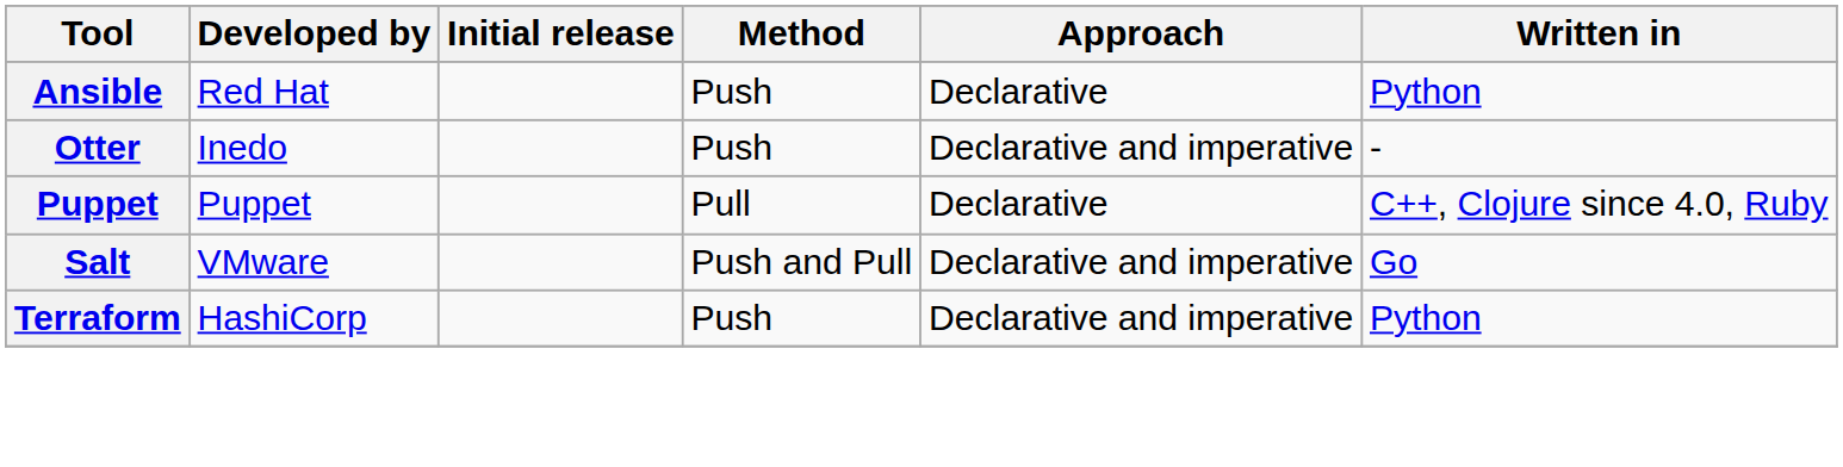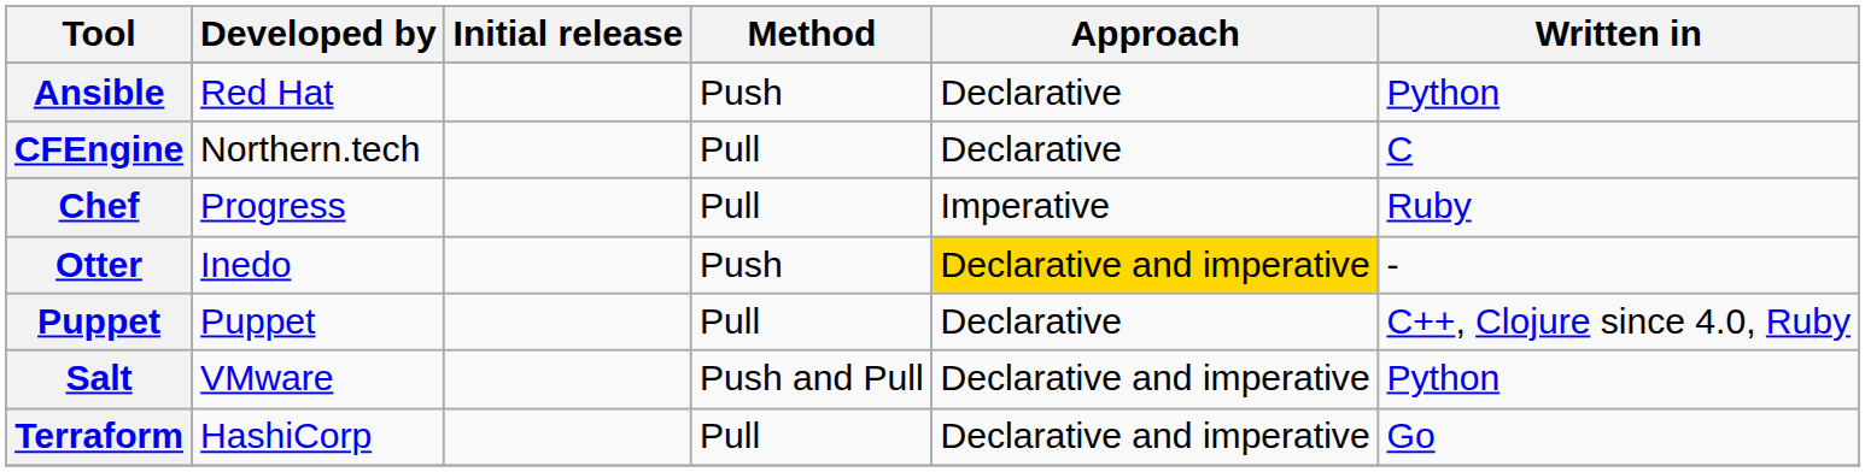 <table class="wikitable">
 <tr>
 <th>Tool</th>
 <th>Developed by</th>
 <th>Initial release</th>
 <th>Method</th>
 <th>Approach</th>
 <th>Written in</th>
 </tr>
 <tr>
 <th><a href='#'>Ansible</a></th>
 <td><a href='#'>Red Hat</a></td>
 <td></td>
 <td>Push</td>
 <td>Declarative</td>
 <td><a href='#'>Python</a></td>
 </tr>
 <tr>
+<th><a href='#'>CFEngine</a></th>
+<td>Northern.tech</td>
+<td></td>
+<td>Pull</td>
+<td>Declarative</td>
+<td><a href='#'>C</a></td>
+</tr>
+<tr>
+<th><a href='#'>Chef</a></th>
+<td><a href='#'>Progress</a></td>
+<td></td>
+<td>Pull</td>
+<td>Imperative</td>
+<td><a href='#'>Ruby</a></td>
+</tr>
+<tr>
 <th><a href='#'>Otter</a></th>
 <td><a href='#'>Inedo</a></td>
 <td></td>
 <td>Push</td>
-<td>Declarative and imperative</td>
+<td style="background: gold;">Declarative and imperative</td>
 <td>-</td>
 </tr>
 <tr>
 <th><a href='#'>Puppet</a></th>
 <td><a href='#'>Puppet</a></td>
 <td></td>
 <td>Pull</td>
 <td>Declarative</td>
 <td><a href='#'>C++</a>, <a href='#'>Clojure</a> since 4.0, <a href='#'>Ruby</a></td>
 </tr>
 <tr>
 <th><a href='#'>Salt</a></th>
 <td><a href='#'>VMware</a></td>
 <td></td>
 <td>Push and Pull</td>
 <td>Declarative and imperative</td>
-<td><a href='#'>Go</a></td>
+<td><a href='#'>Python</a></td>
 </tr>
 <tr>
 <th><a href='#'>Terraform</a></th>
 <td><a href='#'>HashiCorp</a></td>
 <td></td>
-<td>Push</td>
+<td>Pull</td>
 <td>Declarative and imperative</td>
-<td><a href='#'>Python</a></td>
+<td><a href='#'>Go</a></td>
 </tr>
 <tr>
 </tr>
 </table>
